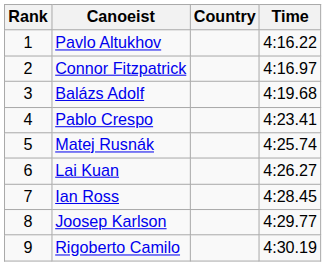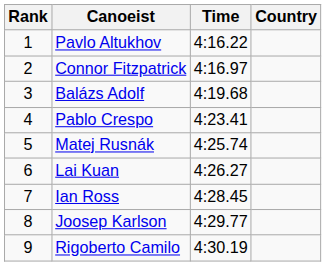 <table class="wikitable" style="text-align:center">
 <tr>
 <th>Rank</th>
 <th>Canoeist</th>
+<th>Time</th>
 <th>Country</th>
-<th>Time</th>
 </tr>
 <tr>
 <td>1</td>
 <td align="left"><a href='#'>Pavlo Altukhov</a></td>
+<td>4:16.22</td>
 <td align="left"></td>
-<td>4:16.22</td>
 </tr>
 <tr>
 <td>2</td>
 <td align="left"><a href='#'>Connor Fitzpatrick</a></td>
+<td>4:16.97</td>
 <td align="left"></td>
-<td>4:16.97</td>
 </tr>
 <tr>
 <td>3</td>
 <td align="left"><a href='#'>Balázs Adolf</a></td>
+<td>4:19.68</td>
 <td align="left"></td>
-<td>4:19.68</td>
 </tr>
 <tr>
 <td>4</td>
 <td align="left"><a href='#'>Pablo Crespo</a></td>
+<td>4:23.41</td>
 <td align="left"></td>
-<td>4:23.41</td>
 </tr>
 <tr>
 <td>5</td>
 <td align="left"><a href='#'>Matej Rusnák</a></td>
+<td>4:25.74</td>
 <td align="left"></td>
-<td>4:25.74</td>
 </tr>
 <tr>
 <td>6</td>
 <td align="left"><a href='#'>Lai Kuan</a></td>
+<td>4:26.27</td>
 <td align="left"></td>
-<td>4:26.27</td>
 </tr>
 <tr>
 <td>7</td>
 <td align="left"><a href='#'>Ian Ross</a></td>
+<td>4:28.45</td>
 <td align="left"></td>
-<td>4:28.45</td>
 </tr>
 <tr>
 <td>8</td>
 <td align="left"><a href='#'>Joosep Karlson</a></td>
+<td>4:29.77</td>
 <td align="left"></td>
-<td>4:29.77</td>
 </tr>
 <tr>
 <td>9</td>
 <td align="left"><a href='#'>Rigoberto Camilo</a></td>
+<td>4:30.19</td>
 <td align="left"></td>
-<td>4:30.19</td>
 </tr>
 </table>
